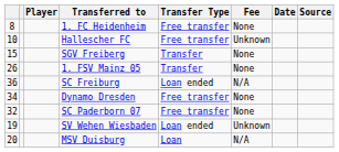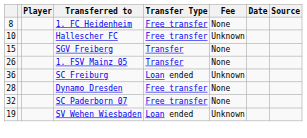 <table class="wikitable plainrowheaders sortable">
 <tr>
 <th></th>
 <th></th>
 <th scope=col><strong>Player</strong></th>
 <th><strong>Transferred to</strong></th>
 <th scope=col><strong>Transfer Type</strong></th>
 <th scope=col><strong>Fee</strong></th>
 <th scope=col><strong>Date</strong></th>
 <th scope=col><strong>Source</strong></th>
 </tr>
 <tr>
 <td align=center>8</td>
 <td align=center></td>
 <td></td>
 <td><a href='#'>1. FC Heidenheim</a></td>
 <td><a href='#'>Free transfer</a></td>
 <td>None</td>
 <td></td>
 <td></td>
 </tr>
 <tr>
 <td align=center>10</td>
 <td align=center></td>
 <td></td>
 <td><a href='#'>Hallescher FC</a></td>
 <td><a href='#'>Free transfer</a></td>
 <td>Unknown</td>
 <td></td>
 <td></td>
 </tr>
 <tr>
 <td align=center>15</td>
 <td align=center></td>
 <td></td>
 <td><a href='#'>SGV Freiberg</a></td>
 <td><a href='#'>Transfer</a></td>
 <td>None</td>
 <td></td>
 <td></td>
 </tr>
 <tr>
 <td align=center>26</td>
 <td align=center></td>
 <td></td>
 <td><a href='#'>1. FSV Mainz 05</a></td>
 <td><a href='#'>Transfer</a></td>
 <td>None</td>
 <td></td>
 <td></td>
 </tr>
 <tr>
 <td align=center>36</td>
 <td align=center></td>
 <td></td>
 <td><a href='#'>SC Freiburg</a></td>
 <td><a href='#'>Loan</a> ended</td>
-<td>N/A</td>
+<td>Unknown</td>
 <td></td>
 <td></td>
 </tr>
 <tr>
-<td align=center>34</td>
+<td align=center>28</td>
 <td align=center></td>
 <td></td>
 <td><a href='#'>Dynamo Dresden</a></td>
 <td><a href='#'>Free transfer</a></td>
 <td>None</td>
 <td></td>
 <td></td>
 </tr>
 <tr>
 <td align=center>32</td>
 <td align=center></td>
 <td></td>
 <td><a href='#'>SC Paderborn 07</a></td>
 <td><a href='#'>Free transfer</a></td>
 <td>None</td>
 <td></td>
 <td></td>
 </tr>
 <tr>
 <td align=center>19</td>
 <td align=center></td>
 <td></td>
 <td><a href='#'>SV Wehen Wiesbaden</a></td>
 <td><a href='#'>Loan</a> ended</td>
 <td>Unknown</td>
 <td></td>
 <td></td>
 </tr>
-<tr>
-<td align=center>20</td>
-<td align=center></td>
-<td></td>
-<td><a href='#'>MSV Duisburg</a></td>
-<td><a href='#'>Loan</a></td>
-<td>N/A</td>
-<td></td>
-<td></td>
-</tr>
 </table>
